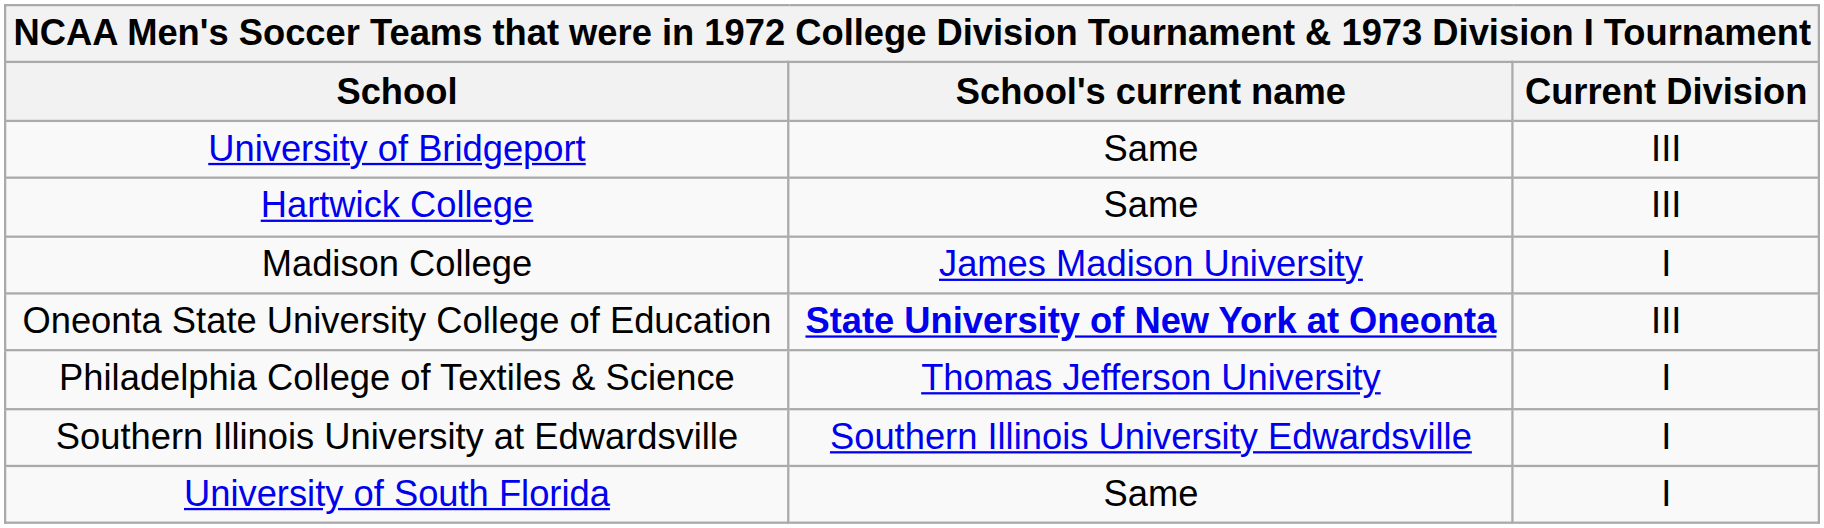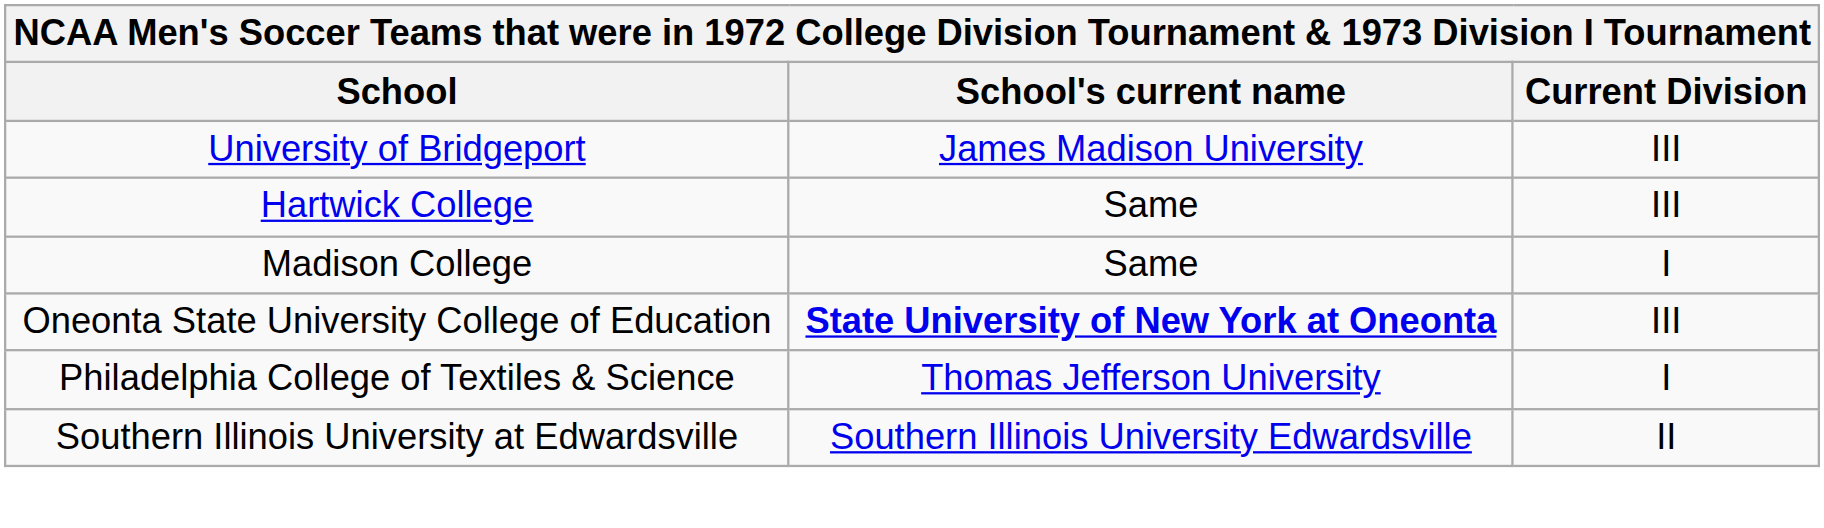 <table class="wikitable" style="text-align:center; width 50%; ">
 <tr>
 <th colspan=3>NCAA Men's Soccer Teams that were in 1972 College Division Tournament & 1973 Division I Tournament</th>
 </tr>
 <tr>
 <th>School</th>
 <th>School's current name</th>
 <th>Current Division</th>
 </tr>
 <tr>
 <td><a href='#'>University of Bridgeport</a></td>
-<td>Same</td>
+<td><a href='#'>James Madison University</a></td>
 <td>III</td>
 </tr>
 <tr>
 <td><a href='#'>Hartwick College</a></td>
 <td>Same</td>
 <td>III</td>
 </tr>
 <tr>
 <td>Madison College</td>
-<td><a href='#'>James Madison University</a></td>
+<td>Same</td>
 <td>I</td>
 </tr>
 <tr>
 <td>Oneonta State University College of Education</td>
 <td><strong><a href='#'>State University of New York at Oneonta</a></strong></td>
 <td>III</td>
 </tr>
 <tr>
 <td>Philadelphia College of Textiles & Science</td>
 <td><a href='#'>Thomas Jefferson University</a></td>
 <td>I</td>
 </tr>
 <tr>
 <td>Southern Illinois University at Edwardsville</td>
 <td><a href='#'>Southern Illinois University Edwardsville</a></td>
-<td>I</td>
-</tr>
-<tr>
-<td><a href='#'>University of South Florida</a></td>
-<td>Same</td>
-<td>I</td>
+<td>II</td>
 </tr>
 </table>
